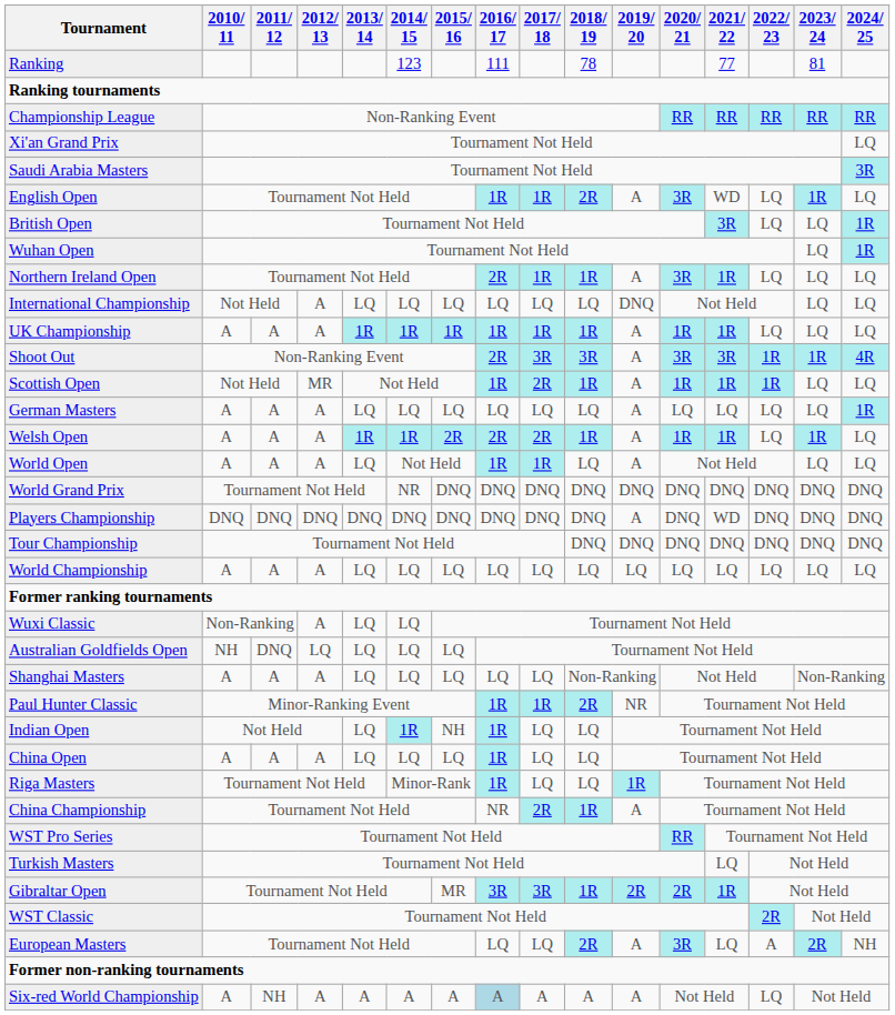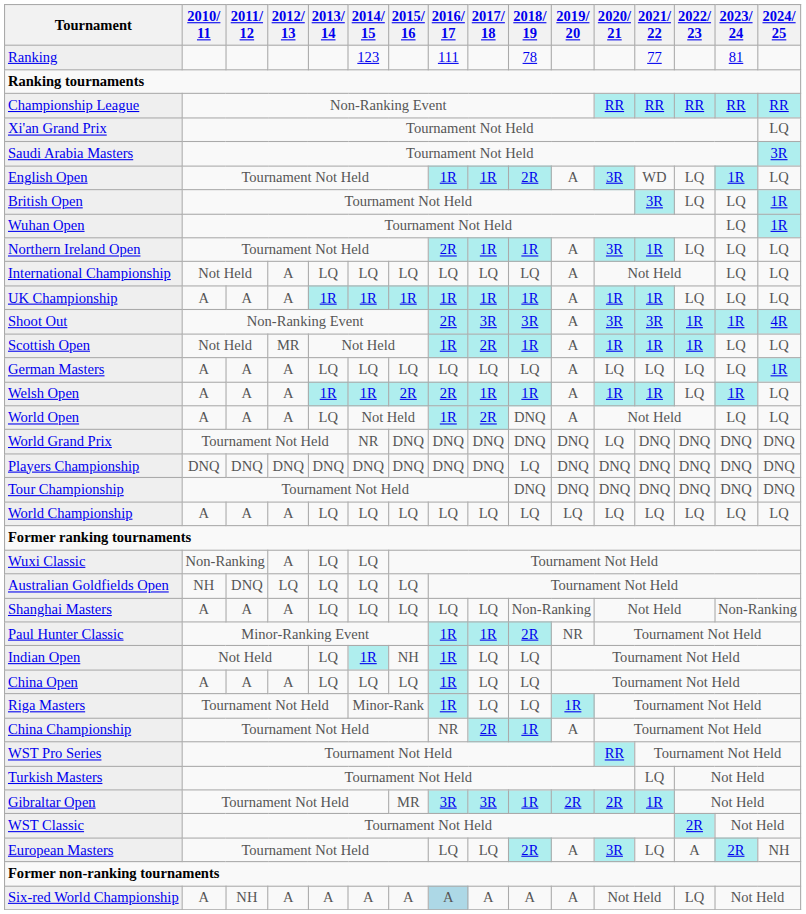 <table class="wikitable" style="font-size:85%;">
 <tr>
 <th>Tournament</th>
 <th><a href='#'>2010/<br>11</a></th>
 <th><a href='#'>2011/<br>12</a></th>
 <th><a href='#'>2012/<br>13</a></th>
 <th><a href='#'>2013/<br>14</a></th>
 <th><a href='#'>2014/<br>15</a></th>
 <th><a href='#'>2015/<br>16</a></th>
 <th><a href='#'>2016/<br>17</a></th>
 <th><a href='#'>2017/<br>18</a></th>
 <th><a href='#'>2018/<br>19</a></th>
 <th><a href='#'>2019/<br>20</a></th>
 <th><a href='#'>2020/<br>21</a></th>
 <th><a href='#'>2021/<br>22</a></th>
 <th><a href='#'>2022/<br>23</a></th>
 <th><a href='#'>2023/<br>24</a></th>
 <th><a href='#'>2024/<br>25</a></th>
 </tr>
 <tr>
 <td style="background:#EFEFEF;"><a href='#'>Ranking</a></td>
 <td align="center"></td>
 <td align="center"></td>
 <td align="center"></td>
 <td align="center"></td>
 <td align="center"><a href='#'>123</a></td>
 <td align="center"></td>
 <td align="center"><a href='#'>111</a></td>
 <td align="center"></td>
 <td align="center"><a href='#'>78</a></td>
 <td align="center"></td>
 <td align="center"></td>
 <td align="center"><a href='#'>77</a></td>
 <td align="center"></td>
 <td align="center"><a href='#'>81</a></td>
 <td align="center"></td>
 </tr>
 <tr>
 <td colspan="20"><strong>Ranking tournaments</strong></td>
 </tr>
 <tr>
 <td style="background:#EFEFEF;"><a href='#'>Championship League</a></td>
 <td align="center" colspan="10" style="color:#555555;">Non-Ranking Event</td>
 <td align="center" style="background:#afeeee;"><a href='#'>RR</a></td>
 <td align="center" style="background:#afeeee;"><a href='#'>RR</a></td>
 <td align="center" style="background:#afeeee;"><a href='#'>RR</a></td>
 <td align="center" style="background:#afeeee;"><a href='#'>RR</a></td>
 <td align="center" style="background:#afeeee;"><a href='#'>RR</a></td>
 </tr>
 <tr>
 <td style="background:#EFEFEF;"><a href='#'>Xi'an Grand Prix</a></td>
 <td align="center" colspan="14" style="color:#555555;">Tournament Not Held</td>
 <td align="center" style="color:#555555;">LQ</td>
 </tr>
 <tr>
 <td style="background:#EFEFEF;"><a href='#'>Saudi Arabia Masters</a></td>
 <td align="center" colspan="14" style="color:#555555;">Tournament Not Held</td>
 <td align="center" style="background:#afeeee;"><a href='#'>3R</a></td>
 </tr>
 <tr>
 <td style="background:#EFEFEF;"><a href='#'>English Open</a></td>
 <td align="center" colspan="6" style="color:#555555;">Tournament Not Held</td>
 <td align="center" style="background:#afeeee;"><a href='#'>1R</a></td>
 <td align="center" style="background:#afeeee;"><a href='#'>1R</a></td>
 <td align="center" style="background:#afeeee;"><a href='#'>2R</a></td>
 <td align="center" style="color:#555555;">A</td>
 <td align="center" style="background:#afeeee;"><a href='#'>3R</a></td>
 <td align="center" style="color:#555555;">WD</td>
 <td align="center" style="color:#555555;">LQ</td>
 <td align="center" style="background:#afeeee;"><a href='#'>1R</a></td>
 <td align="center" style="color:#555555;">LQ</td>
 </tr>
 <tr>
 <td style="background:#EFEFEF;"><a href='#'>British Open</a></td>
 <td align="center" colspan="11" style="color:#555555;">Tournament Not Held</td>
 <td align="center" style="background:#afeeee;"><a href='#'>3R</a></td>
 <td align="center" style="color:#555555;">LQ</td>
 <td align="center" style="color:#555555;">LQ</td>
 <td align="center" style="background:#afeeee;"><a href='#'>1R</a></td>
 </tr>
 <tr>
 <td style="background:#EFEFEF;"><a href='#'>Wuhan Open</a></td>
 <td align="center" colspan="13" style="color:#555555;">Tournament Not Held</td>
 <td align="center" style="color:#555555;">LQ</td>
 <td align="center" style="background:#afeeee;"><a href='#'>1R</a></td>
 </tr>
 <tr>
 <td style="background:#EFEFEF;"><a href='#'>Northern Ireland Open</a></td>
 <td align="center" colspan="6" style="color:#555555;">Tournament Not Held</td>
 <td align="center" style="background:#afeeee;"><a href='#'>2R</a></td>
 <td align="center" style="background:#afeeee;"><a href='#'>1R</a></td>
 <td align="center" style="background:#afeeee;"><a href='#'>1R</a></td>
 <td align="center" style="color:#555555;">A</td>
 <td align="center" style="background:#afeeee;"><a href='#'>3R</a></td>
 <td align="center" style="background:#afeeee;"><a href='#'>1R</a></td>
 <td align="center" style="color:#555555;">LQ</td>
 <td align="center" style="color:#555555;">LQ</td>
 <td align="center" style="color:#555555;">LQ</td>
 </tr>
 <tr>
 <td style="background:#EFEFEF;"><a href='#'>International Championship</a></td>
 <td align="center" colspan="2" style="color:#555555;">Not Held</td>
 <td align="center" style="color:#555555;">A</td>
 <td align="center" style="color:#555555;">LQ</td>
 <td align="center" style="color:#555555;">LQ</td>
 <td align="center" style="color:#555555;">LQ</td>
 <td align="center" style="color:#555555;">LQ</td>
 <td align="center" style="color:#555555;">LQ</td>
 <td align="center" style="color:#555555;">LQ</td>
-<td align="center" style="color:#555555;">DNQ</td>
+<td align="center" style="color:#555555;">A</td>
 <td align="center" colspan="3" style="color:#555555;">Not Held</td>
 <td align="center" style="color:#555555;">LQ</td>
 <td align="center" style="color:#555555;">LQ</td>
 </tr>
 <tr>
 <td style="background:#EFEFEF;"><a href='#'>UK Championship</a></td>
 <td align="center" style="color:#555555;">A</td>
 <td align="center" style="color:#555555;">A</td>
 <td align="center" style="color:#555555;">A</td>
 <td align="center" style="background:#afeeee;"><a href='#'>1R</a></td>
 <td align="center" style="background:#afeeee;"><a href='#'>1R</a></td>
 <td align="center" style="background:#afeeee;"><a href='#'>1R</a></td>
 <td align="center" style="background:#afeeee;"><a href='#'>1R</a></td>
 <td align="center" style="background:#afeeee;"><a href='#'>1R</a></td>
 <td align="center" style="background:#afeeee;"><a href='#'>1R</a></td>
 <td align="center" style="color:#555555;">A</td>
 <td align="center" style="background:#afeeee;"><a href='#'>1R</a></td>
 <td align="center" style="background:#afeeee;"><a href='#'>1R</a></td>
 <td align="center" style="color:#555555;">LQ</td>
 <td align="center" style="color:#555555;">LQ</td>
 <td align="center" style="color:#555555;">LQ</td>
 </tr>
 <tr>
 <td style="background:#EFEFEF;"><a href='#'>Shoot Out</a></td>
 <td align="center" colspan="6" style="color:#555555;">Non-Ranking Event</td>
 <td align="center" style="background:#afeeee;"><a href='#'>2R</a></td>
 <td align="center" style="background:#afeeee;"><a href='#'>3R</a></td>
 <td align="center" style="background:#afeeee;"><a href='#'>3R</a></td>
 <td align="center" style="color:#555555;">A</td>
 <td align="center" style="background:#afeeee;"><a href='#'>3R</a></td>
 <td align="center" style="background:#afeeee;"><a href='#'>3R</a></td>
 <td align="center" style="background:#afeeee;"><a href='#'>1R</a></td>
 <td align="center" style="background:#afeeee;"><a href='#'>1R</a></td>
 <td align="center" style="background:#afeeee;"><a href='#'>4R</a></td>
 </tr>
 <tr>
 <td style="background:#EFEFEF;"><a href='#'>Scottish Open</a></td>
 <td align="center" colspan="2" style="color:#555555;">Not Held</td>
 <td align="center" style="color:#555555;">MR</td>
 <td align="center" colspan="3" style="color:#555555;">Not Held</td>
 <td align="center" style="background:#afeeee;"><a href='#'>1R</a></td>
 <td align="center" style="background:#afeeee;"><a href='#'>2R</a></td>
 <td align="center" style="background:#afeeee;"><a href='#'>1R</a></td>
 <td align="center" style="color:#555555;">A</td>
 <td align="center" style="background:#afeeee;"><a href='#'>1R</a></td>
 <td align="center" style="background:#afeeee;"><a href='#'>1R</a></td>
 <td align="center" style="background:#afeeee;"><a href='#'>1R</a></td>
 <td align="center" style="color:#555555;">LQ</td>
 <td align="center" style="color:#555555;">LQ</td>
 </tr>
 <tr>
 <td style="background:#EFEFEF;"><a href='#'>German Masters</a></td>
 <td align="center" style="color:#555555;">A</td>
 <td align="center" style="color:#555555;">A</td>
 <td align="center" style="color:#555555;">A</td>
 <td align="center" style="color:#555555;">LQ</td>
 <td align="center" style="color:#555555;">LQ</td>
 <td align="center" style="color:#555555;">LQ</td>
 <td align="center" style="color:#555555;">LQ</td>
 <td align="center" style="color:#555555;">LQ</td>
 <td align="center" style="color:#555555;">LQ</td>
 <td align="center" style="color:#555555;">A</td>
 <td align="center" style="color:#555555;">LQ</td>
 <td align="center" style="color:#555555;">LQ</td>
 <td align="center" style="color:#555555;">LQ</td>
 <td align="center" style="color:#555555;">LQ</td>
 <td align="center" style="background:#afeeee;"><a href='#'>1R</a></td>
 </tr>
 <tr>
 <td style="background:#EFEFEF;"><a href='#'>Welsh Open</a></td>
 <td align="center" style="color:#555555;">A</td>
 <td align="center" style="color:#555555;">A</td>
 <td align="center" style="color:#555555;">A</td>
 <td align="center" style="background:#afeeee;"><a href='#'>1R</a></td>
 <td align="center" style="background:#afeeee;"><a href='#'>1R</a></td>
 <td align="center" style="background:#afeeee;"><a href='#'>2R</a></td>
 <td align="center" style="background:#afeeee;"><a href='#'>2R</a></td>
-<td align="center" style="background:#afeeee;"><a href='#'>2R</a></td>
+<td align="center" style="background:#afeeee;"><a href='#'>1R</a></td>
 <td align="center" style="background:#afeeee;"><a href='#'>1R</a></td>
 <td align="center" style="color:#555555;">A</td>
 <td align="center" style="background:#afeeee;"><a href='#'>1R</a></td>
 <td align="center" style="background:#afeeee;"><a href='#'>1R</a></td>
 <td align="center" style="color:#555555;">LQ</td>
 <td align="center" style="background:#afeeee;"><a href='#'>1R</a></td>
 <td align="center" style="color:#555555;">LQ</td>
 </tr>
 <tr>
 <td style="background:#EFEFEF;"><a href='#'>World Open</a></td>
 <td align="center" style="color:#555555;">A</td>
 <td align="center" style="color:#555555;">A</td>
 <td align="center" style="color:#555555;">A</td>
 <td align="center" style="color:#555555;">LQ</td>
 <td align="center" colspan="2" style="color:#555555;">Not Held</td>
 <td align="center" style="background:#afeeee;"><a href='#'>1R</a></td>
-<td align="center" style="background:#afeeee;"><a href='#'>1R</a></td>
-<td align="center" style="color:#555555;">LQ</td>
+<td align="center" style="background:#afeeee;"><a href='#'>2R</a></td>
+<td align="center" style="color:#555555;">DNQ</td>
 <td align="center" style="color:#555555;">A</td>
 <td align="center" colspan="3" style="color:#555555;">Not Held</td>
 <td align="center" style="color:#555555;">LQ</td>
 <td align="center" style="color:#555555;">LQ</td>
 </tr>
 <tr>
 <td style="background:#EFEFEF;"><a href='#'>World Grand Prix</a></td>
 <td align="center" colspan="4" style="color:#555555;">Tournament Not Held</td>
 <td align="center" style="color:#555555;">NR</td>
 <td align="center" style="color:#555555;">DNQ</td>
 <td align="center" style="color:#555555;">DNQ</td>
 <td align="center" style="color:#555555;">DNQ</td>
 <td align="center" style="color:#555555;">DNQ</td>
 <td align="center" style="color:#555555;">DNQ</td>
-<td align="center" style="color:#555555;">DNQ</td>
+<td align="center" style="color:#555555;">LQ</td>
 <td align="center" style="color:#555555;">DNQ</td>
 <td align="center" style="color:#555555;">DNQ</td>
 <td align="center" style="color:#555555;">DNQ</td>
 <td align="center" style="color:#555555;">DNQ</td>
 </tr>
 <tr>
 <td style="background:#EFEFEF;"><a href='#'>Players Championship</a></td>
 <td align="center" style="color:#555555;">DNQ</td>
 <td align="center" style="color:#555555;">DNQ</td>
 <td align="center" style="color:#555555;">DNQ</td>
 <td align="center" style="color:#555555;">DNQ</td>
 <td align="center" style="color:#555555;">DNQ</td>
 <td align="center" style="color:#555555;">DNQ</td>
 <td align="center" style="color:#555555;">DNQ</td>
 <td align="center" style="color:#555555;">DNQ</td>
+<td align="center" style="color:#555555;">LQ</td>
 <td align="center" style="color:#555555;">DNQ</td>
-<td align="center" style="color:#555555;">A</td>
 <td align="center" style="color:#555555;">DNQ</td>
-<td align="center" style="color:#555555;">WD</td>
+<td align="center" style="color:#555555;">DNQ</td>
 <td align="center" style="color:#555555;">DNQ</td>
 <td align="center" style="color:#555555;">DNQ</td>
 <td align="center" style="color:#555555;">DNQ</td>
 </tr>
 <tr>
 <td style="background:#EFEFEF;"><a href='#'>Tour Championship</a></td>
 <td align="center" colspan="8" style="color:#555555;">Tournament Not Held</td>
 <td align="center" style="color:#555555;">DNQ</td>
 <td align="center" style="color:#555555;">DNQ</td>
 <td align="center" style="color:#555555;">DNQ</td>
 <td align="center" style="color:#555555;">DNQ</td>
 <td align="center" style="color:#555555;">DNQ</td>
 <td align="center" style="color:#555555;">DNQ</td>
 <td align="center" style="color:#555555;">DNQ</td>
 </tr>
 <tr>
 <td style="background:#EFEFEF;"><a href='#'>World Championship</a></td>
 <td align="center" style="color:#555555;">A</td>
 <td align="center" style="color:#555555;">A</td>
 <td align="center" style="color:#555555;">A</td>
 <td align="center" style="color:#555555;">LQ</td>
 <td align="center" style="color:#555555;">LQ</td>
 <td align="center" style="color:#555555;">LQ</td>
 <td align="center" style="color:#555555;">LQ</td>
 <td align="center" style="color:#555555;">LQ</td>
 <td align="center" style="color:#555555;">LQ</td>
 <td align="center" style="color:#555555;">LQ</td>
 <td align="center" style="color:#555555;">LQ</td>
 <td align="center" style="color:#555555;">LQ</td>
 <td align="center" style="color:#555555;">LQ</td>
 <td align="center" style="color:#555555;">LQ</td>
 <td align="center" style="color:#555555;">LQ</td>
 </tr>
 <tr>
 <td colspan="20"><strong>Former ranking tournaments</strong></td>
 </tr>
 <tr>
 <td style="background:#EFEFEF;"><a href='#'>Wuxi Classic</a></td>
 <td align="center" colspan="2" style="color:#555555;">Non-Ranking</td>
 <td align="center" style="color:#555555;">A</td>
 <td align="center" style="color:#555555;">LQ</td>
 <td align="center" style="color:#555555;">LQ</td>
 <td align="center" colspan="20" style="color:#555555;">Tournament Not Held</td>
 </tr>
 <tr>
 <td style="background:#EFEFEF;"><a href='#'>Australian Goldfields Open</a></td>
 <td align="center" style="color:#555555;">NH</td>
 <td align="center" style="color:#555555;">DNQ</td>
 <td align="center" style="color:#555555;">LQ</td>
 <td align="center" style="color:#555555;">LQ</td>
 <td align="center" style="color:#555555;">LQ</td>
 <td align="center" style="color:#555555;">LQ</td>
 <td align="center" colspan="20" style="color:#555555;">Tournament Not Held</td>
 </tr>
 <tr>
 <td style="background:#EFEFEF;"><a href='#'>Shanghai Masters</a></td>
 <td align="center" style="color:#555555;">A</td>
 <td align="center" style="color:#555555;">A</td>
 <td align="center" style="color:#555555;">A</td>
 <td align="center" style="color:#555555;">LQ</td>
 <td align="center" style="color:#555555;">LQ</td>
 <td align="center" style="color:#555555;">LQ</td>
 <td align="center" style="color:#555555;">LQ</td>
 <td align="center" style="color:#555555;">LQ</td>
 <td align="center" colspan="2" style="color:#555555;">Non-Ranking</td>
 <td align="center" colspan="3" style="color:#555555;">Not Held</td>
 <td align="center" colspan="2" style="color:#555555;">Non-Ranking</td>
 </tr>
 <tr>
 <td style="background:#EFEFEF;"><a href='#'>Paul Hunter Classic</a></td>
 <td align="center" colspan="6" style="color:#555555;">Minor-Ranking Event</td>
 <td align="center" style="background:#afeeee;"><a href='#'>1R</a></td>
 <td align="center" style="background:#afeeee;"><a href='#'>1R</a></td>
 <td align="center" style="background:#afeeee;"><a href='#'>2R</a></td>
 <td align="center" style="color:#555555;">NR</td>
 <td align="center" colspan="20" style="color:#555555;">Tournament Not Held</td>
 </tr>
 <tr>
 <td style="background:#EFEFEF;"><a href='#'>Indian Open</a></td>
 <td align="center" colspan="3" style="color:#555555;">Not Held</td>
 <td align="center" style="color:#555555;">LQ</td>
 <td align="center" style="background:#afeeee;"><a href='#'>1R</a></td>
 <td align="center" style="color:#555555;">NH</td>
 <td align="center" style="background:#afeeee;"><a href='#'>1R</a></td>
 <td align="center" style="color:#555555;">LQ</td>
 <td align="center" style="color:#555555;">LQ</td>
 <td align="center" colspan="20" style="color:#555555;">Tournament Not Held</td>
 </tr>
 <tr>
 <td style="background:#EFEFEF;"><a href='#'>China Open</a></td>
 <td align="center" style="color:#555555;">A</td>
 <td align="center" style="color:#555555;">A</td>
 <td align="center" style="color:#555555;">A</td>
 <td align="center" style="color:#555555;">LQ</td>
 <td align="center" style="color:#555555;">LQ</td>
 <td align="center" style="color:#555555;">LQ</td>
 <td align="center" style="background:#afeeee;"><a href='#'>1R</a></td>
 <td align="center" style="color:#555555;">LQ</td>
 <td align="center" style="color:#555555;">LQ</td>
 <td align="center" colspan="20" style="color:#555555;">Tournament Not Held</td>
 </tr>
 <tr>
 <td style="background:#EFEFEF;"><a href='#'>Riga Masters</a></td>
 <td align="center" colspan="4" style="color:#555555;">Tournament Not Held</td>
 <td align="center" colspan="2" style="color:#555555;">Minor-Rank</td>
 <td align="center" style="background:#afeeee;"><a href='#'>1R</a></td>
 <td align="center" style="color:#555555;">LQ</td>
 <td align="center" style="color:#555555;">LQ</td>
 <td align="center" style="background:#afeeee;"><a href='#'>1R</a></td>
 <td align="center" colspan="20" style="color:#555555;">Tournament Not Held</td>
 </tr>
 <tr>
 <td style="background:#EFEFEF;"><a href='#'>China Championship</a></td>
 <td align="center" colspan="6" style="color:#555555;">Tournament Not Held</td>
 <td align="center" style="color:#555555;">NR</td>
 <td align="center" style="background:#afeeee;"><a href='#'>2R</a></td>
 <td align="center" style="background:#afeeee;"><a href='#'>1R</a></td>
 <td align="center" style="color:#555555;">A</td>
 <td align="center" colspan="20" style="color:#555555;">Tournament Not Held</td>
 </tr>
 <tr>
 <td style="background:#EFEFEF;"><a href='#'>WST Pro Series</a></td>
 <td align="center" colspan="10" style="color:#555555;">Tournament Not Held</td>
 <td align="center" style="background:#afeeee;"><a href='#'>RR</a></td>
 <td align="center" colspan="20" style="color:#555555;">Tournament Not Held</td>
 </tr>
 <tr>
 <td style="background:#EFEFEF;"><a href='#'>Turkish Masters</a></td>
 <td align="center" colspan="11" style="color:#555555;">Tournament Not Held</td>
 <td align="center" style="color:#555555;">LQ</td>
 <td align="center" colspan="3" style="color:#555555;">Not Held</td>
 </tr>
 <tr>
 <td style="background:#EFEFEF;"><a href='#'>Gibraltar Open</a></td>
 <td align="center" colspan="5" style="color:#555555;">Tournament Not Held</td>
 <td align="center" style="color:#555555;">MR</td>
 <td align="center" style="background:#afeeee;"><a href='#'>3R</a></td>
 <td align="center" style="background:#afeeee;"><a href='#'>3R</a></td>
 <td align="center" style="background:#afeeee;"><a href='#'>1R</a></td>
 <td align="center" style="background:#afeeee;"><a href='#'>2R</a></td>
 <td align="center" style="background:#afeeee;"><a href='#'>2R</a></td>
 <td align="center" style="background:#afeeee;"><a href='#'>1R</a></td>
 <td align="center" colspan="3" style="color:#555555;">Not Held</td>
 </tr>
 <tr>
 <td style="background:#EFEFEF;"><a href='#'>WST Classic</a></td>
 <td align="center" colspan="12" style="color:#555555;">Tournament Not Held</td>
 <td align="center" style="background:#afeeee;"><a href='#'>2R</a></td>
 <td align="center" colspan="2" style="color:#555555;">Not Held</td>
 </tr>
 <tr>
 <td style="background:#EFEFEF;"><a href='#'>European Masters</a></td>
 <td align="center" colspan="6" style="color:#555555;">Tournament Not Held</td>
 <td align="center" style="color:#555555;">LQ</td>
 <td align="center" style="color:#555555;">LQ</td>
 <td align="center" style="background:#afeeee;"><a href='#'>2R</a></td>
 <td align="center" style="color:#555555;">A</td>
 <td align="center" style="background:#afeeee;"><a href='#'>3R</a></td>
 <td align="center" style="color:#555555;">LQ</td>
 <td align="center" style="color:#555555;">A</td>
 <td align="center" style="background:#afeeee;"><a href='#'>2R</a></td>
 <td align="center" style="color:#555555;">NH</td>
 </tr>
 <tr>
 <td colspan="20"><strong>Former non-ranking tournaments</strong></td>
 </tr>
 <tr>
 <td style="background:#EFEFEF;"><a href='#'>Six-red World Championship</a></td>
 <td align="center" style="color:#555555;">A</td>
 <td align="center" style="color:#555555;">NH</td>
 <td align="center" style="color:#555555;">A</td>
 <td align="center" style="color:#555555;">A</td>
 <td align="center" style="color:#555555;">A</td>
 <td align="center" style="color:#555555;">A</td>
 <td align="center" style="background: lightblue; color:#555555;">A</td>
 <td align="center" style="color:#555555;">A</td>
 <td align="center" style="color:#555555;">A</td>
 <td align="center" style="color:#555555;">A</td>
 <td align="center" colspan="2" style="color:#555555;">Not Held</td>
 <td align="center" style="color:#555555;">LQ</td>
 <td align="center" colspan="2" style="color:#555555;">Not Held</td>
 </tr>
 </table>
